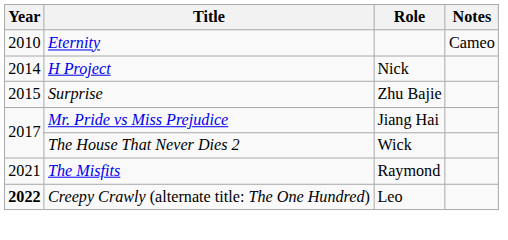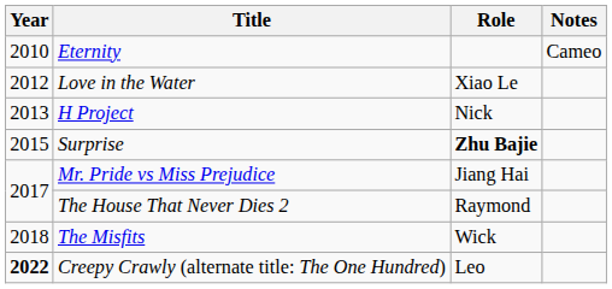 <table class="wikitable sortable plainrowheaders">
 <tr>
 <th scope="col">Year</th>
 <th scope="col">Title</th>
 <th scope="col">Role</th>
 <th scope="col" class="unsortable">Notes</th>
 </tr>
 <tr>
 <td>2010</td>
 <td><em><a href='#'>Eternity</a></em></td>
 <td></td>
 <td>Cameo</td>
 </tr>
 <tr>
-<td>2014</td>
+<td>2012</td>
+<td><em>Love in the Water</em></td>
+<td>Xiao Le</td>
+<td></td>
+</tr>
+<tr>
+<td>2013</td>
 <td><em><a href='#'>H Project</a></em></td>
 <td>Nick</td>
 <td></td>
 </tr>
 <tr>
 <td>2015</td>
 <td><em>Surprise</em></td>
-<td>Zhu Bajie</td>
+<td><strong>Zhu Bajie</strong></td>
 <td></td>
 </tr>
 <tr>
 <td rowspan="2">2017</td>
 <td><em><a href='#'>Mr. Pride vs Miss Prejudice</a></em></td>
 <td>Jiang Hai</td>
 <td></td>
 </tr>
 <tr>
 <td><em>The House That Never Dies 2</em></td>
-<td>Wick</td>
+<td>Raymond</td>
 <td></td>
 </tr>
 <tr>
-<td>2021</td>
+<td>2018</td>
 <td><em><a href='#'>The Misfits</a></em></td>
-<td>Raymond</td>
+<td>Wick</td>
 <td></td>
 </tr>
 <tr>
 <td><strong>2022</strong></td>
 <td><em>Creepy Crawly</em> (alternate title: <em>The One Hundred</em>)</td>
 <td>Leo</td>
 <td></td>
 </tr>
 </table>
